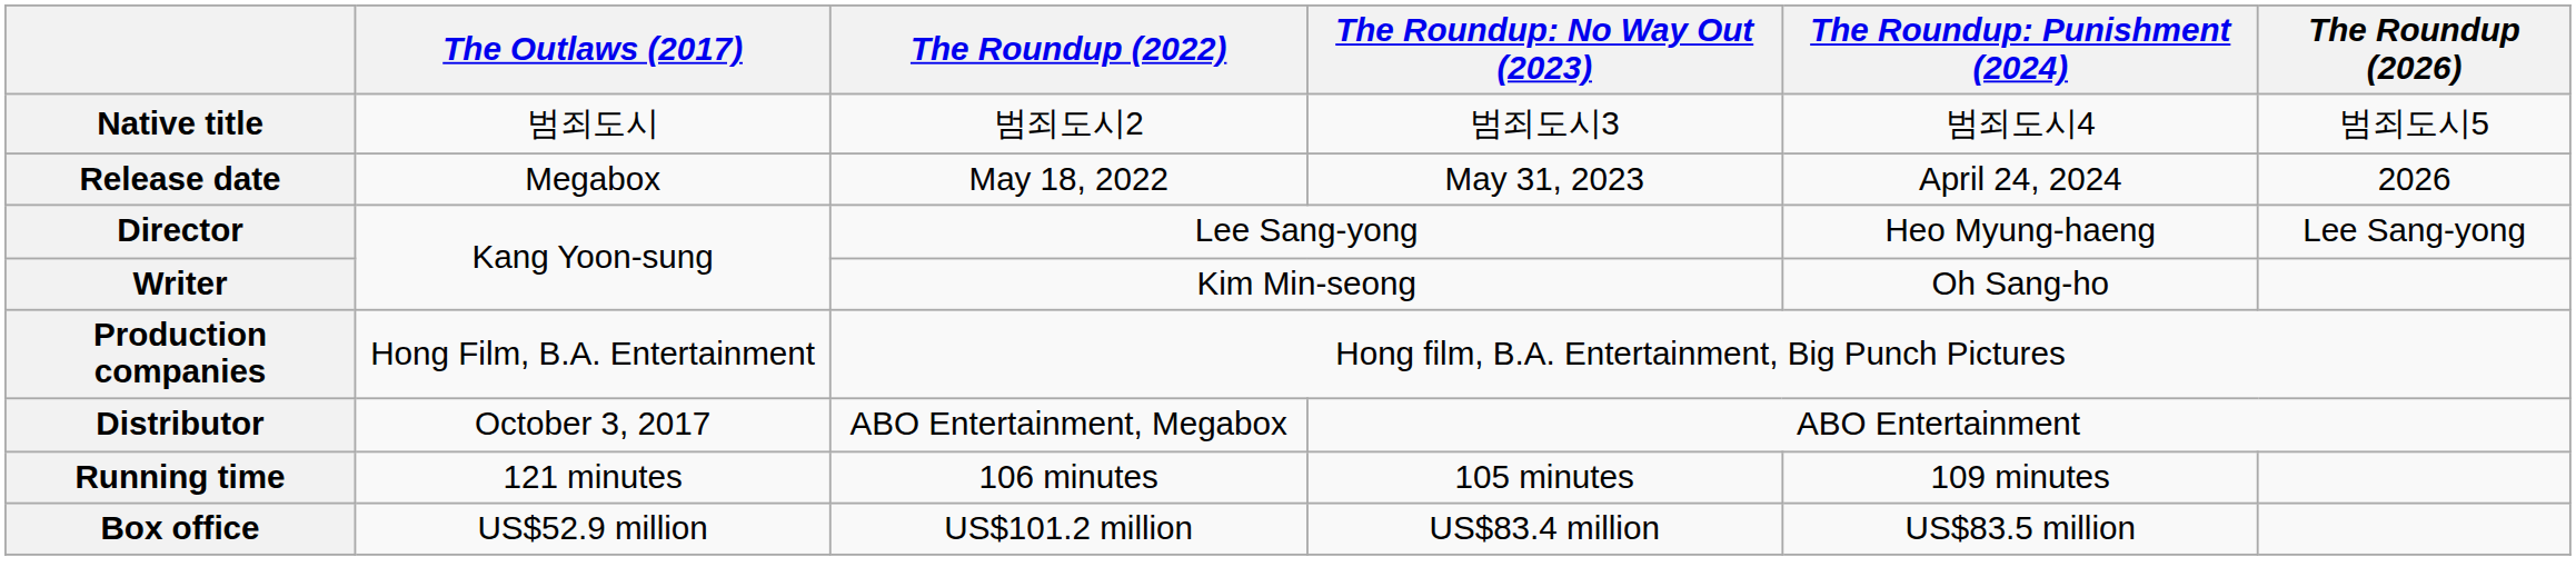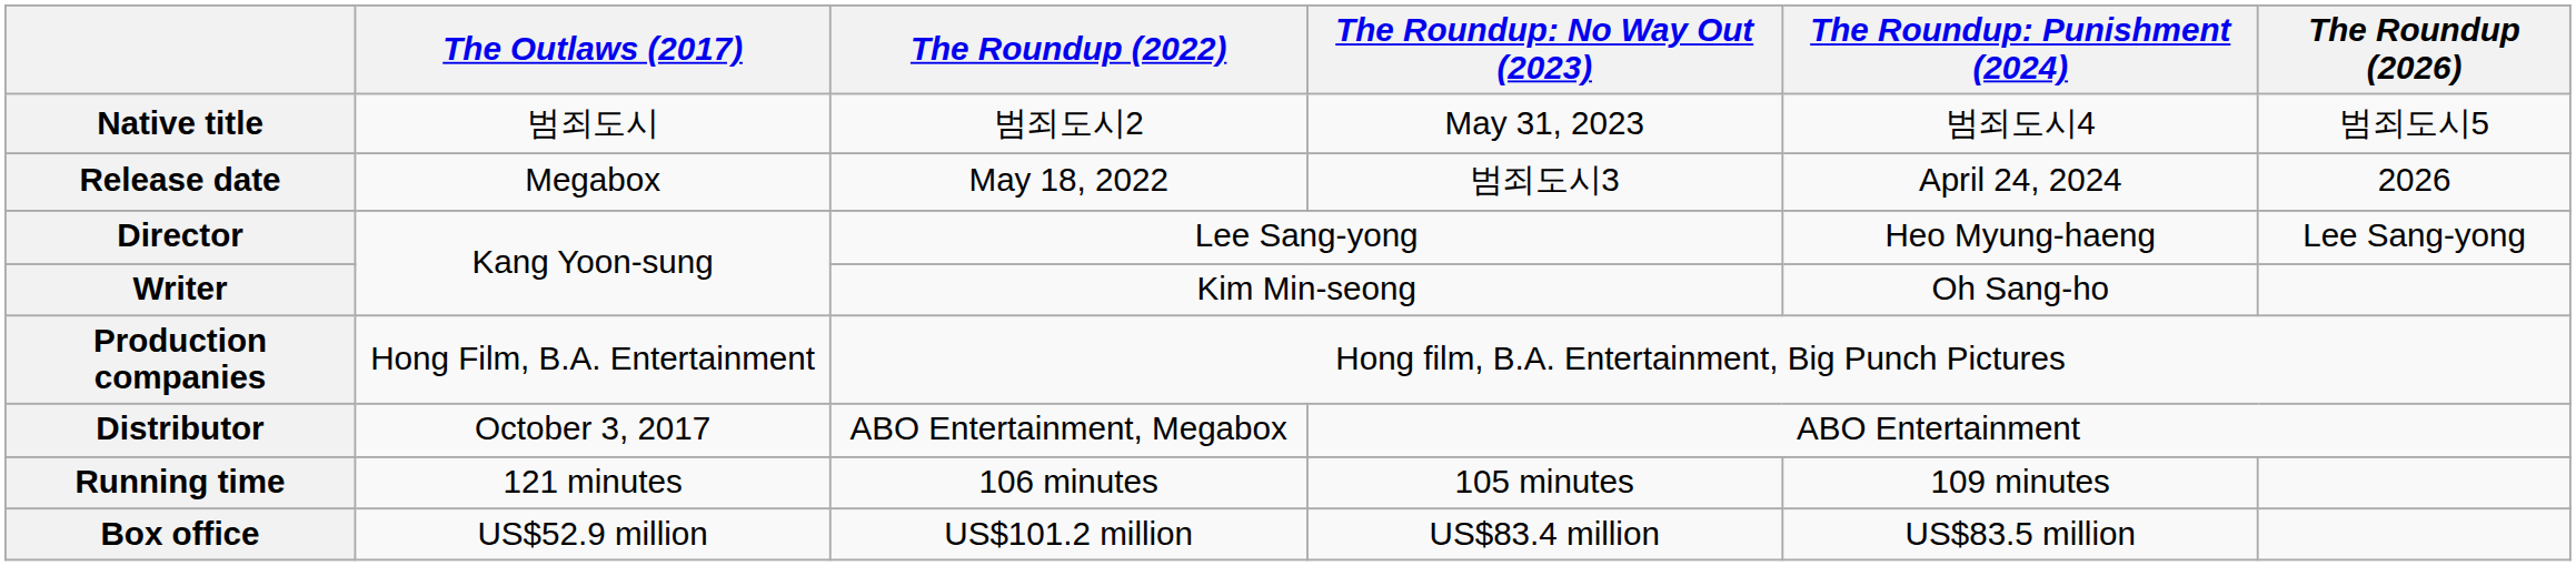 <table class="wikitable" style="text-align:center">
 <tr>
 <th></th>
 <th width="224"><em><a href='#'>The Outlaws (2017)</a></em></th>
 <th width="224"><em><a href='#'>The Roundup (2022)</a></em></th>
 <th width="224"><em><a href='#'>The Roundup: No Way Out (2023)</a></em></th>
 <th width="224"><em><a href='#'>The Roundup: Punishment (2024)</a></em></th>
 <th><em>The Roundup (2026)</em></th>
 </tr>
 <tr>
 <th>Native title</th>
 <td>범죄도시</td>
 <td>범죄도시2</td>
-<td>범죄도시3</td>
+<td>May 31, 2023</td>
 <td>범죄도시4</td>
 <td>범죄도시5</td>
 </tr>
 <tr>
 <th>Release date</th>
 <td>Megabox</td>
 <td>May 18, 2022</td>
-<td>May 31, 2023</td>
+<td>범죄도시3</td>
 <td>April 24, 2024</td>
 <td>2026</td>
 </tr>
 <tr>
 <th>Director</th>
 <td rowspan=2>Kang Yoon-sung</td>
 <td colspan=2>Lee Sang-yong</td>
 <td>Heo Myung-haeng</td>
 <td>Lee Sang-yong</td>
 </tr>
 <tr>
 <th>Writer</th>
 <td colspan=2>Kim Min-seong</td>
 <td>Oh Sang-ho</td>
 <td></td>
 </tr>
 <tr>
 <th>Production companies</th>
 <td>Hong Film, B.A. Entertainment</td>
 <td colspan="4">Hong film, B.A. Entertainment, Big Punch Pictures</td>
 </tr>
 <tr>
 <th>Distributor</th>
 <td>October 3, 2017</td>
 <td>ABO Entertainment, Megabox</td>
 <td colspan="3">ABO Entertainment</td>
 </tr>
 <tr>
 <th>Running time</th>
 <td>121 minutes</td>
 <td>106 minutes</td>
 <td>105 minutes</td>
 <td>109 minutes</td>
 <td></td>
 </tr>
 <tr>
 <th>Box office</th>
 <td>US$52.9 million</td>
 <td>US$101.2 million</td>
 <td>US$83.4 million</td>
 <td>US$83.5 million</td>
 <td></td>
 </tr>
 </table>
